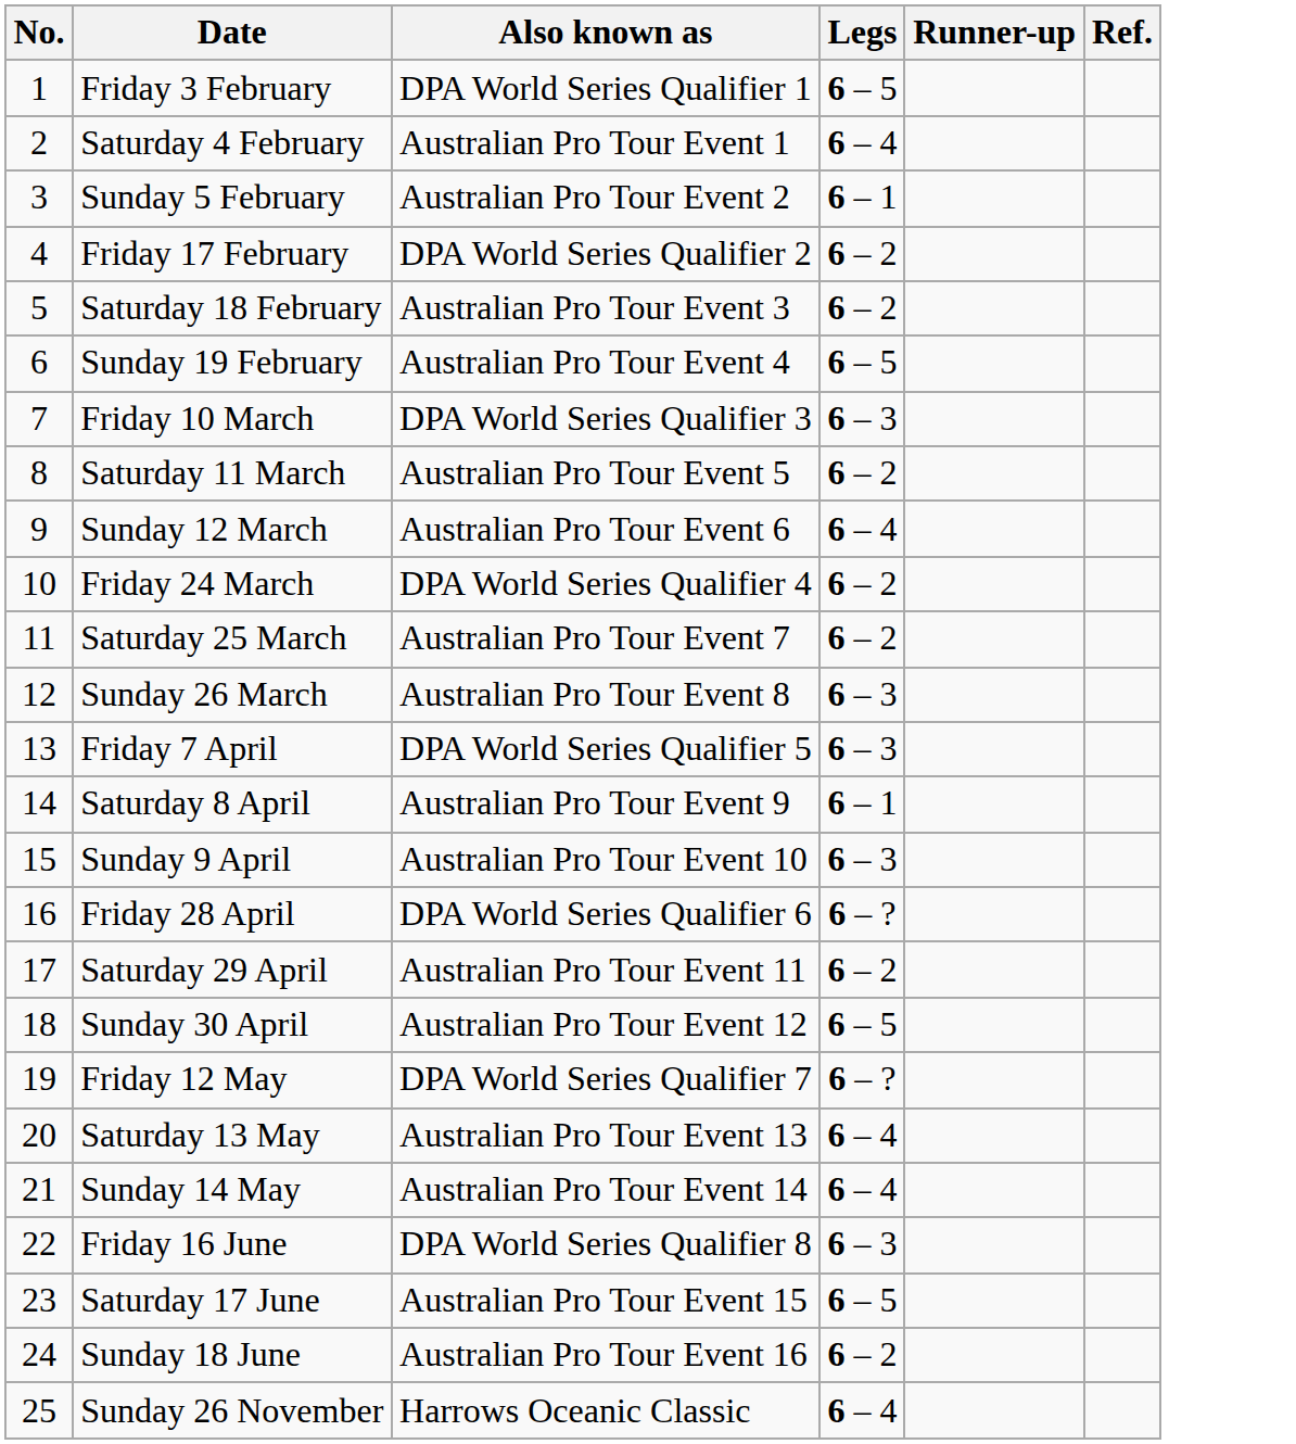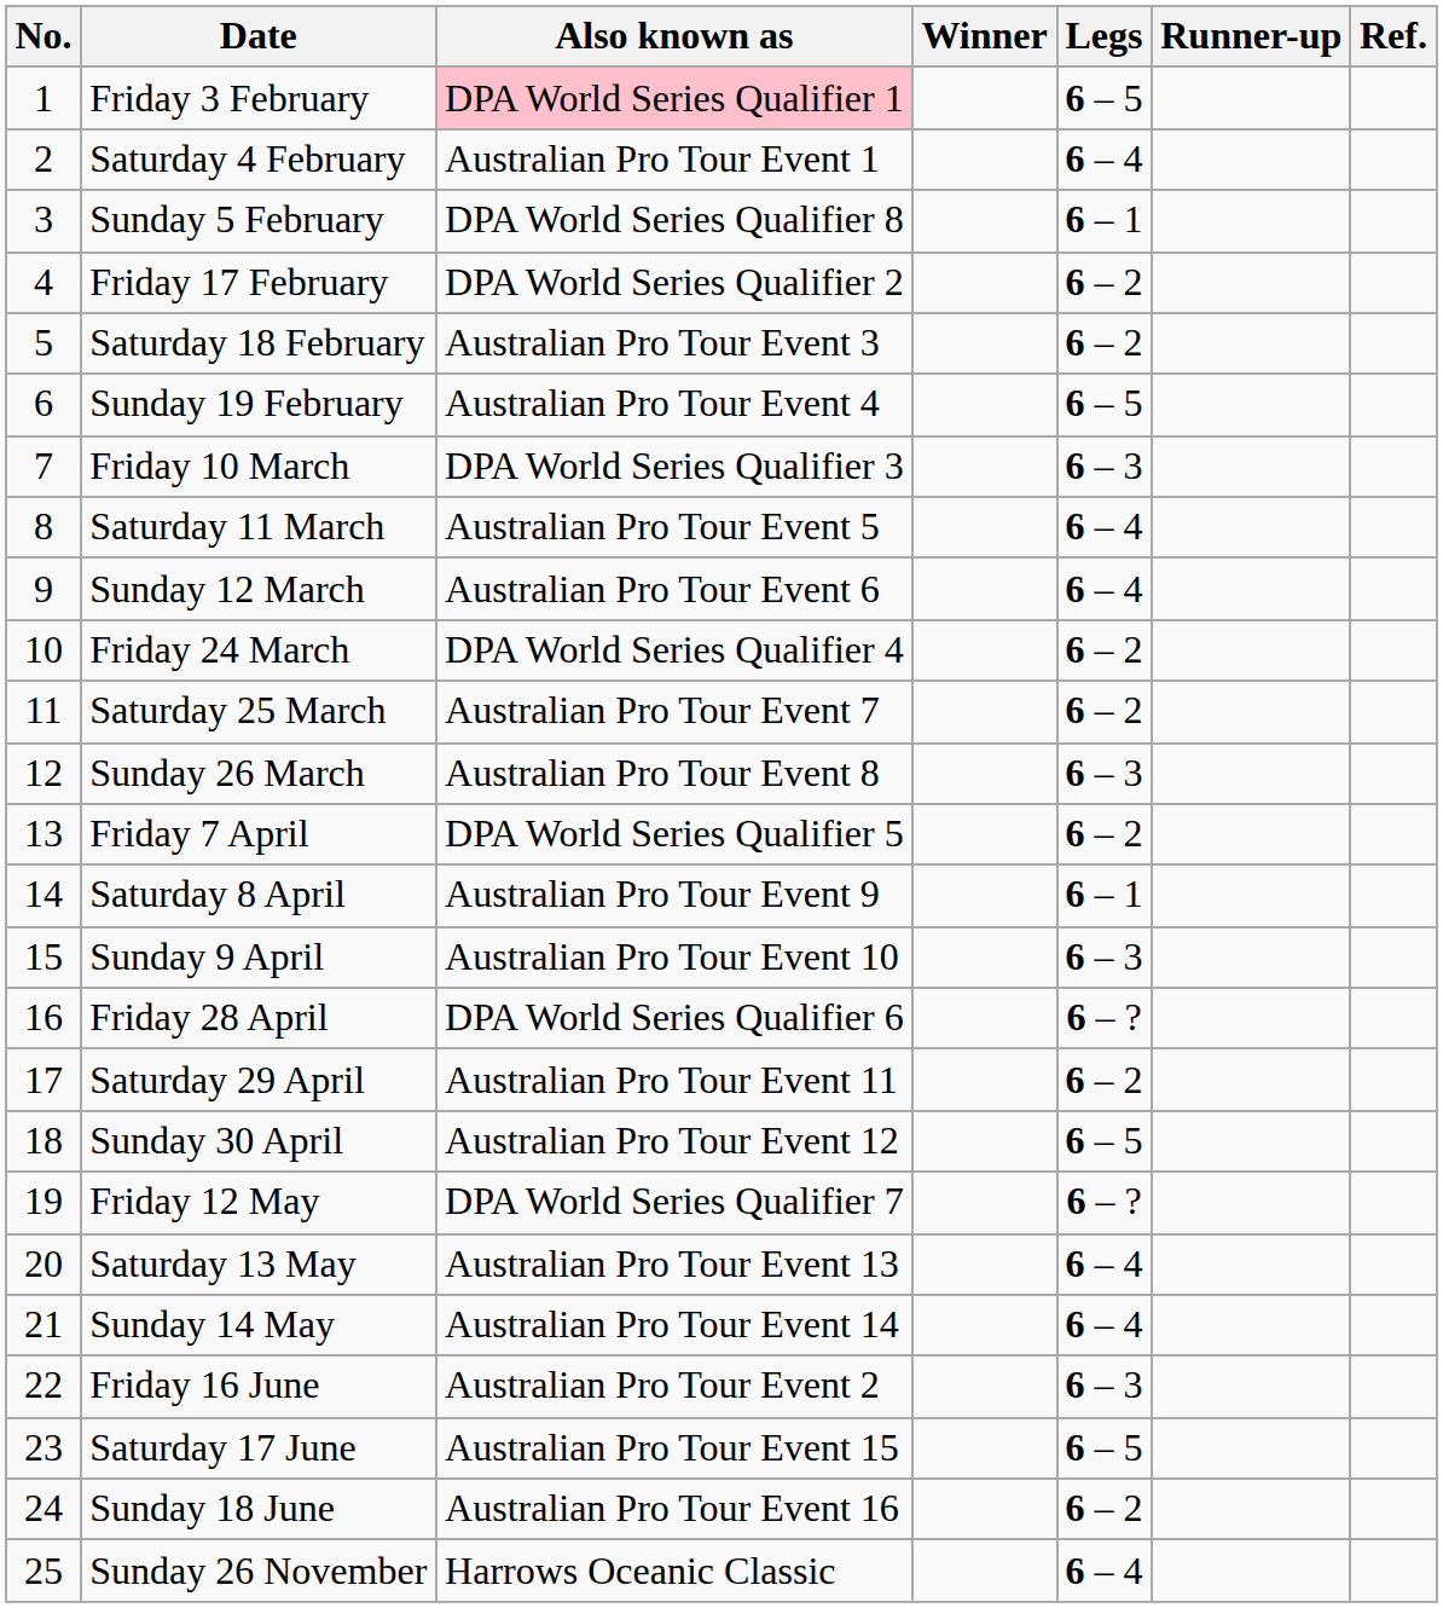 <table class="wikitable">
 <tr>
 <th>No.</th>
 <th>Date</th>
 <th>Also known as</th>
+<th>Winner</th>
 <th>Legs</th>
 <th>Runner-up</th>
 <th>Ref.</th>
 </tr>
 <tr>
 <td align=center>1</td>
 <td>Friday 3 February</td>
-<td>DPA World Series Qualifier 1</td>
+<td style="background: pink;">DPA World Series Qualifier 1</td>
+<td align=right></td>
 <td align=center><strong>6</strong> – 5</td>
 <td></td>
 <td align=center></td>
 </tr>
 <tr>
 <td align=center>2</td>
 <td>Saturday 4 February</td>
 <td>Australian Pro Tour Event 1</td>
+<td align=right></td>
 <td align=center><strong>6</strong> – 4</td>
 <td></td>
 <td align=center></td>
 </tr>
 <tr>
 <td align=center>3</td>
 <td>Sunday 5 February</td>
-<td>Australian Pro Tour Event 2</td>
+<td>DPA World Series Qualifier 8</td>
+<td align=right></td>
 <td align=center><strong>6</strong> – 1</td>
 <td></td>
 <td align=center></td>
 </tr>
 <tr>
 <td align=center>4</td>
 <td>Friday 17 February</td>
 <td>DPA World Series Qualifier 2</td>
+<td align=right></td>
 <td align=center><strong>6</strong> – 2</td>
 <td></td>
 <td align=center></td>
 </tr>
 <tr>
 <td align=center>5</td>
 <td>Saturday 18 February</td>
 <td>Australian Pro Tour Event 3</td>
+<td align=right></td>
 <td align=center><strong>6</strong> – 2</td>
 <td></td>
 <td align=center></td>
 </tr>
 <tr>
 <td align=center>6</td>
 <td>Sunday 19 February</td>
 <td>Australian Pro Tour Event 4</td>
+<td align=right></td>
 <td align=center><strong>6</strong> – 5</td>
 <td></td>
 <td align=center></td>
 </tr>
 <tr>
 <td align=center>7</td>
 <td>Friday 10 March</td>
 <td>DPA World Series Qualifier 3</td>
+<td align=right></td>
 <td align=center><strong>6</strong> – 3</td>
 <td></td>
 <td align=center></td>
 </tr>
 <tr>
 <td align=center>8</td>
 <td>Saturday 11 March</td>
 <td>Australian Pro Tour Event 5</td>
-<td align=center><strong>6</strong> – 2</td>
+<td align=right></td>
+<td align=center><strong>6</strong> – 4</td>
 <td></td>
 <td align=center></td>
 </tr>
 <tr>
 <td align=center>9</td>
 <td>Sunday 12 March</td>
 <td>Australian Pro Tour Event 6</td>
+<td align=right></td>
 <td align=center><strong>6</strong> – 4</td>
 <td></td>
 <td align=center></td>
 </tr>
 <tr>
 <td align=center>10</td>
 <td>Friday 24 March</td>
 <td>DPA World Series Qualifier 4</td>
+<td align=right></td>
 <td align=center><strong>6</strong> – 2</td>
 <td></td>
 <td align=center></td>
 </tr>
 <tr>
 <td align=center>11</td>
 <td>Saturday 25 March</td>
 <td>Australian Pro Tour Event 7</td>
+<td align=right></td>
 <td align=center><strong>6</strong> – 2</td>
 <td></td>
 <td align=center></td>
 </tr>
 <tr>
 <td align=center>12</td>
 <td>Sunday 26 March</td>
 <td>Australian Pro Tour Event 8</td>
+<td align=right></td>
 <td align=center><strong>6</strong> – 3</td>
 <td></td>
 <td align=center></td>
 </tr>
 <tr>
 <td align=center>13</td>
 <td>Friday 7 April</td>
 <td>DPA World Series Qualifier 5</td>
-<td align=center><strong>6</strong> – 3</td>
+<td align=right></td>
+<td align=center><strong>6</strong> – 2</td>
 <td></td>
 <td align=center></td>
 </tr>
 <tr>
 <td align=center>14</td>
 <td>Saturday 8 April</td>
 <td>Australian Pro Tour Event 9</td>
+<td align=right></td>
 <td align=center><strong>6</strong> – 1</td>
 <td></td>
 <td align=center></td>
 </tr>
 <tr>
 <td align=center>15</td>
 <td>Sunday 9 April</td>
 <td>Australian Pro Tour Event 10</td>
+<td align=right></td>
 <td align=center><strong>6</strong> – 3</td>
 <td></td>
 <td align=center></td>
 </tr>
 <tr>
 <td align=center>16</td>
 <td>Friday 28 April</td>
 <td>DPA World Series Qualifier 6</td>
+<td align=right></td>
 <td align=center><strong>6</strong> – ?</td>
 <td></td>
 <td align=center></td>
 </tr>
 <tr>
 <td align=center>17</td>
 <td>Saturday 29 April</td>
 <td>Australian Pro Tour Event 11</td>
+<td align=right></td>
 <td align=center><strong>6</strong> – 2</td>
 <td></td>
 <td align=center></td>
 </tr>
 <tr>
 <td align=center>18</td>
 <td>Sunday 30 April</td>
 <td>Australian Pro Tour Event 12</td>
+<td align=right></td>
 <td align=center><strong>6</strong> – 5</td>
 <td></td>
 <td align=center></td>
 </tr>
 <tr>
 <td align=center>19</td>
 <td>Friday 12 May</td>
 <td>DPA World Series Qualifier 7</td>
+<td align=right></td>
 <td align=center><strong>6</strong> – ?</td>
 <td></td>
 <td align=center></td>
 </tr>
 <tr>
 <td align=center>20</td>
 <td>Saturday 13 May</td>
 <td>Australian Pro Tour Event 13</td>
+<td align=right></td>
 <td align=center><strong>6</strong> – 4</td>
 <td></td>
 <td align=center></td>
 </tr>
 <tr>
 <td align=center>21</td>
 <td>Sunday 14 May</td>
 <td>Australian Pro Tour Event 14</td>
+<td align=right></td>
 <td align=center><strong>6</strong> – 4</td>
 <td></td>
 <td align=center></td>
 </tr>
 <tr>
 <td align=center>22</td>
 <td>Friday 16 June</td>
-<td>DPA World Series Qualifier 8</td>
+<td>Australian Pro Tour Event 2</td>
+<td align=right></td>
 <td align=center><strong>6</strong> – 3</td>
 <td></td>
 <td align=center></td>
 </tr>
 <tr>
 <td align=center>23</td>
 <td>Saturday 17 June</td>
 <td>Australian Pro Tour Event 15</td>
+<td align=right></td>
 <td align=center><strong>6</strong> – 5</td>
 <td></td>
 <td align=center></td>
 </tr>
 <tr>
 <td align=center>24</td>
 <td>Sunday 18 June</td>
 <td>Australian Pro Tour Event 16</td>
+<td align=right></td>
 <td align=center><strong>6</strong> – 2</td>
 <td></td>
 <td align=center></td>
 </tr>
 <tr>
 <td align=center>25</td>
 <td>Sunday 26 November</td>
 <td>Harrows Oceanic Classic</td>
+<td align=right></td>
 <td align=center><strong>6</strong> – 4</td>
 <td></td>
 <td></td>
 </tr>
 </table>
